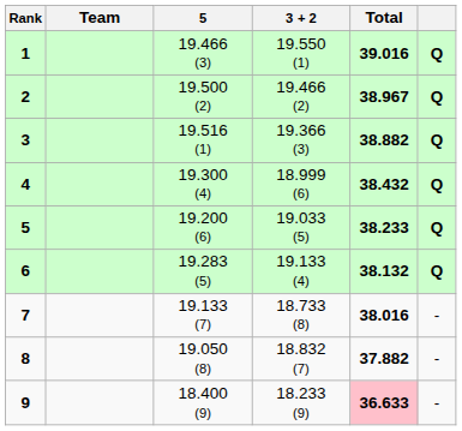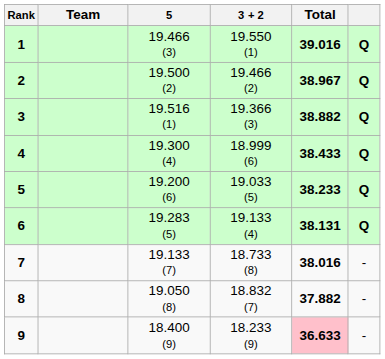 <table class="wikitable sortable" style="text-align:center;">
 <tr>
 <th scope="col" style="width:15px;"><small>Rank</small></th>
 <th scope="col" style="width:100px;">Team</th>
 <th scope="col" style="width:90px;"><small>5</small> </th>
 <th scope="col" style="width:90px;"><small>3</small>  <small>+ 2</small> </th>
 <th scope="col" style="width:60px;">Total</th>
 <th scope="col" style="width:30px;"><small></small></th>
 </tr>
 <tr bgcolor=ccffcc>
 <td scope=row style="text-align:center"><strong>1</strong></td>
 <td style="text-align:left;"></td>
 <td>19.466<br><small>(3)</small></td>
 <td>19.550<br><small>(1)</small></td>
 <td><strong>39.016</strong></td>
 <td><strong>Q</strong></td>
 </tr>
 <tr bgcolor=ccffcc>
 <td scope=row style="text-align:center"><strong>2</strong></td>
 <td style="text-align:left;"></td>
 <td>19.500<br><small>(2)</small></td>
 <td>19.466<br><small>(2)</small></td>
 <td><strong>38.967</strong></td>
 <td><strong>Q</strong></td>
 </tr>
 <tr bgcolor=ccffcc>
 <td scope=row style="text-align:center"><strong>3</strong></td>
 <td style="text-align:left;"></td>
 <td>19.516<br><small>(1)</small></td>
 <td>19.366<br><small>(3)</small></td>
 <td><strong>38.882</strong></td>
 <td><strong>Q</strong></td>
 </tr>
 <tr bgcolor=ccffcc>
 <td scope=row style="text-align:center"><strong>4</strong></td>
 <td style="text-align:left;"></td>
 <td>19.300<br><small>(4)</small></td>
 <td>18.999<br><small>(6)</small></td>
-<td><strong>38.432</strong></td>
+<td><strong>38.433</strong></td>
 <td><strong>Q</strong></td>
 </tr>
 <tr bgcolor=ccffcc>
 <td scope=row style="text-align:center"><strong>5</strong></td>
 <td style="text-align:left;"></td>
 <td>19.200<br><small>(6)</small></td>
 <td>19.033<br><small>(5)</small></td>
 <td><strong>38.233</strong></td>
 <td><strong>Q</strong></td>
 </tr>
 <tr bgcolor=ccffcc>
 <td scope=row style="text-align:center"><strong>6</strong></td>
 <td style="text-align:left;"></td>
 <td>19.283<br><small>(5)</small></td>
 <td>19.133<br><small>(4)</small></td>
-<td><strong>38.132</strong></td>
+<td><strong>38.131</strong></td>
 <td><strong>Q</strong></td>
 </tr>
 <tr>
 <td scope=row style="text-align:center"><strong>7</strong></td>
 <td style="text-align:left;"></td>
 <td>19.133<br><small>(7)</small></td>
 <td>18.733<br><small>(8)</small></td>
 <td><strong>38.016</strong></td>
 <td>-</td>
 </tr>
 <tr>
 <td scope=row style="text-align:center"><strong>8</strong></td>
 <td style="text-align:left;"></td>
 <td>19.050<br><small>(8)</small></td>
 <td>18.832<br><small>(7)</small></td>
 <td><strong>37.882</strong></td>
 <td>-</td>
 </tr>
 <tr>
 <td scope=row style="text-align:center"><strong>9</strong></td>
 <td style="text-align:left;"></td>
 <td>18.400<br><small>(9)</small></td>
 <td>18.233<br><small>(9)</small></td>
 <td style="background: pink;"><strong>36.633</strong></td>
 <td>-</td>
 </tr>
 </table>
